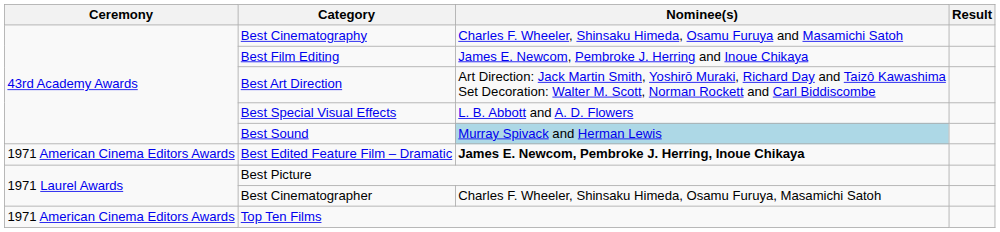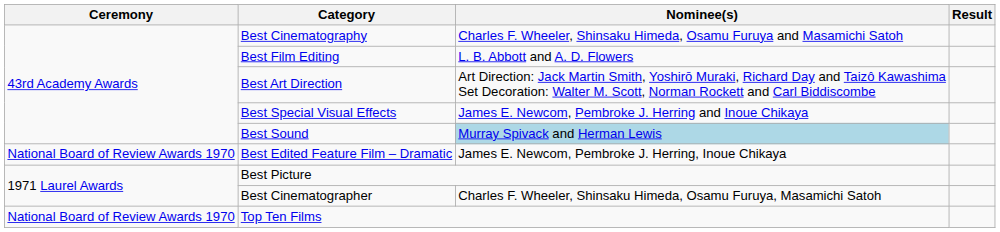 <table class="wikitable">
 <tr>
 <th>Ceremony</th>
 <th>Category</th>
 <th>Nominee(s)</th>
 <th>Result</th>
 </tr>
 <tr>
 <td rowspan="5"><a href='#'>43rd Academy Awards</a></td>
 <td><a href='#'>Best Cinematography</a></td>
 <td><a href='#'>Charles F. Wheeler</a>, <a href='#'>Shinsaku Himeda</a>, <a href='#'>Osamu Furuya</a> and <a href='#'>Masamichi Satoh</a></td>
 <td></td>
 </tr>
 <tr>
 <td><a href='#'>Best Film Editing</a></td>
-<td><a href='#'>James E. Newcom</a>, <a href='#'>Pembroke J. Herring</a> and <a href='#'>Inoue Chikaya</a></td>
+<td><a href='#'>L. B. Abbott</a> and <a href='#'>A. D. Flowers</a></td>
 <td></td>
 </tr>
 <tr>
 <td><a href='#'>Best Art Direction</a></td>
 <td>Art Direction: <a href='#'>Jack Martin Smith</a>, <a href='#'>Yoshirō Muraki</a>, <a href='#'>Richard Day</a> and <a href='#'>Taizô Kawashima</a><br>Set Decoration: <a href='#'>Walter M. Scott</a>, <a href='#'>Norman Rockett</a> and <a href='#'>Carl Biddiscombe</a></td>
 <td></td>
 </tr>
 <tr>
 <td><a href='#'>Best Special Visual Effects</a></td>
-<td><a href='#'>L. B. Abbott</a> and <a href='#'>A. D. Flowers</a></td>
+<td><a href='#'>James E. Newcom</a>, <a href='#'>Pembroke J. Herring</a> and <a href='#'>Inoue Chikaya</a></td>
 <td></td>
 </tr>
 <tr>
 <td><a href='#'>Best Sound</a></td>
 <td style="background: lightblue;"><a href='#'>Murray Spivack</a> and <a href='#'>Herman Lewis</a></td>
 <td></td>
 </tr>
 <tr>
-<td>1971 <a href='#'>American Cinema Editors Awards</a></td>
+<td><a href='#'>National Board of Review Awards 1970</a></td>
 <td><a href='#'>Best Edited Feature Film – Dramatic</a></td>
-<td><strong>James E. Newcom, Pembroke J. Herring, Inoue Chikaya</strong></td>
+<td>James E. Newcom, Pembroke J. Herring, Inoue Chikaya</td>
 <td></td>
 </tr>
 <tr>
 <td rowspan="2">1971 <a href='#'>Laurel Awards</a></td>
 <td colspan="2">Best Picture</td>
 <td></td>
 </tr>
 <tr>
 <td>Best Cinematographer</td>
 <td>Charles F. Wheeler, Shinsaku Himeda, Osamu Furuya, Masamichi Satoh</td>
 <td></td>
 </tr>
 <tr>
-<td>1971 <a href='#'>American Cinema Editors Awards</a></td>
+<td><a href='#'>National Board of Review Awards 1970</a></td>
 <td colspan="2"><a href='#'>Top Ten Films</a></td>
 <td></td>
 </tr>
 </table>
